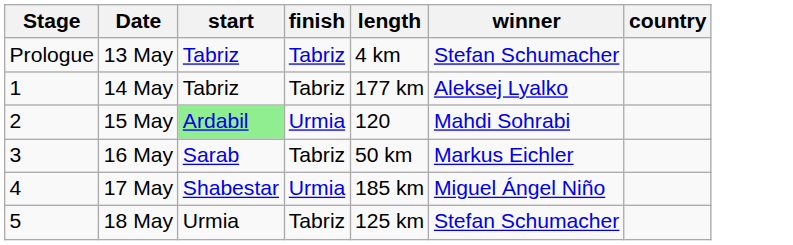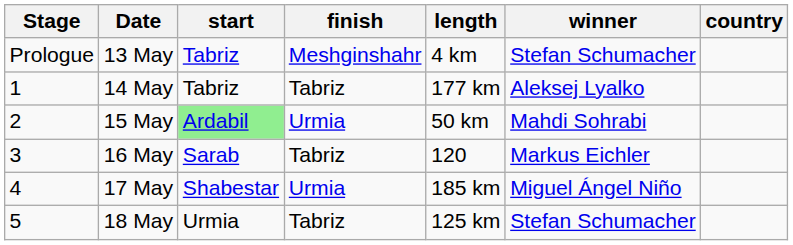 <table class="wikitable">
 <tr>
 <th>Stage</th>
 <th>Date</th>
 <th>start</th>
 <th>finish</th>
 <th>length</th>
 <th>winner</th>
 <th>country</th>
 </tr>
 <tr>
 <td>Prologue</td>
 <td>13 May</td>
 <td><a href='#'>Tabriz</a></td>
-<td><a href='#'>Tabriz</a></td>
+<td><a href='#'>Meshginshahr</a></td>
 <td>4 km</td>
 <td><a href='#'>Stefan Schumacher</a></td>
 <td></td>
 </tr>
 <tr>
 <td>1</td>
 <td>14 May</td>
 <td>Tabriz</td>
 <td>Tabriz</td>
 <td>177 km</td>
 <td><a href='#'>Aleksej Lyalko</a></td>
 <td></td>
 </tr>
 <tr>
 <td>2</td>
 <td>15 May</td>
 <td style="background: lightgreen;"><a href='#'>Ardabil</a></td>
 <td><a href='#'>Urmia</a></td>
-<td>120</td>
+<td>50 km</td>
 <td><a href='#'>Mahdi Sohrabi</a></td>
 <td></td>
 </tr>
 <tr>
 <td>3</td>
 <td>16 May</td>
 <td><a href='#'>Sarab</a></td>
 <td>Tabriz</td>
-<td>50 km</td>
+<td>120</td>
 <td><a href='#'>Markus Eichler</a></td>
 <td></td>
 </tr>
 <tr>
 <td>4</td>
 <td>17 May</td>
 <td><a href='#'>Shabestar</a></td>
 <td><a href='#'>Urmia</a></td>
 <td>185 km</td>
 <td><a href='#'>Miguel Ángel Niño</a></td>
 <td></td>
 </tr>
 <tr>
 <td>5</td>
 <td>18 May</td>
 <td>Urmia</td>
 <td>Tabriz</td>
 <td>125 km</td>
 <td><a href='#'>Stefan Schumacher</a></td>
 <td></td>
 </tr>
 </table>
